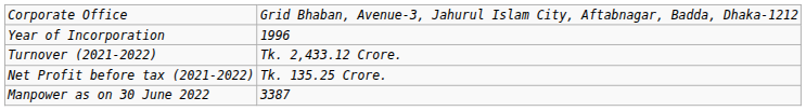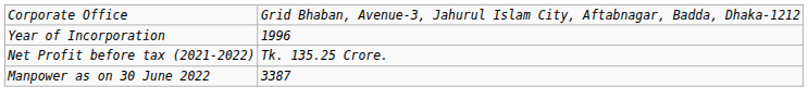 <table class="wikitable sortable">
 <tr>
 <td><em>Corporate Office</em></td>
 <td><em>Grid Bhaban, Avenue-3, Jahurul Islam City, Aftabnagar, Badda, Dhaka-1212</em></td>
 </tr>
 <tr>
 <td><em>Year of Incorporation</em></td>
 <td><em>1996</em></td>
 </tr>
 <tr>
-<td><em>Turnover (2021-2022)</em></td>
-<td><em>Tk. 2,433.12 Crore.</em></td>
-</tr>
-<tr>
 <td><em>Net Profit before tax (2021-2022)</em></td>
 <td><em>Tk. 135.25 Crore.</em></td>
 </tr>
 <tr>
 <td><em>Manpower as on 30 June 2022</em></td>
 <td><em>3387</em></td>
 </tr>
 </table>
